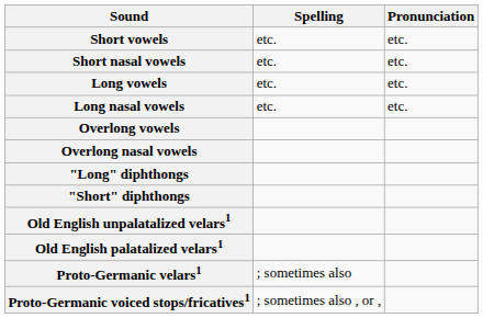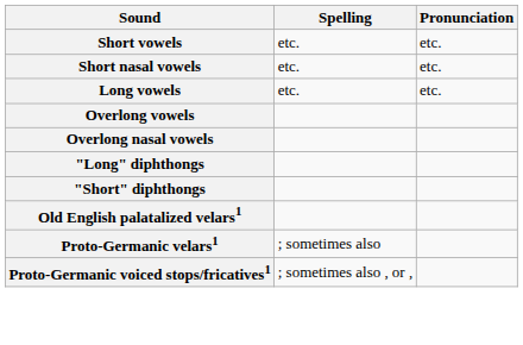 <table class="wikitable">
 <tr>
 <th>Sound</th>
 <th>Spelling</th>
 <th>Pronunciation</th>
 </tr>
 <tr>
 <th>Short vowels</th>
 <td>  etc.</td>
 <td> etc.</td>
 </tr>
 <tr>
 <th>Short nasal vowels</th>
 <td>  etc.</td>
 <td> etc.</td>
 </tr>
 <tr>
 <th>Long vowels</th>
-<td>  etc.</td>
-<td> etc.</td>
-</tr>
-<tr>
-<th>Long nasal vowels</th>
 <td>  etc.</td>
 <td> etc.</td>
 </tr>
 <tr>
 <th>Overlong vowels</th>
 <td> </td>
 <td></td>
 </tr>
 <tr>
 <th>Overlong nasal vowels</th>
 <td> </td>
 <td></td>
 </tr>
 <tr>
 <th>"Long" diphthongs</th>
 <td>   </td>
 <td></td>
 </tr>
 <tr>
 <th>"Short" diphthongs</th>
 <td>   </td>
 <td></td>
 </tr>
 <tr>
-<th>Old English unpalatalized velars<sup>1</sup></th>
-<td>    </td>
-<td></td>
-</tr>
-<tr>
 <th>Old English palatalized velars<sup>1</sup></th>
 <td>    </td>
 <td></td>
 </tr>
 <tr>
 <th>Proto-Germanic velars<sup>1</sup></th>
 <td>  ; sometimes also </td>
 <td></td>
 </tr>
 <tr>
 <th>Proto-Germanic voiced stops/fricatives<sup>1</sup></th>
 <td>  ; sometimes also ,  or , </td>
 <td></td>
 </tr>
 </table>
